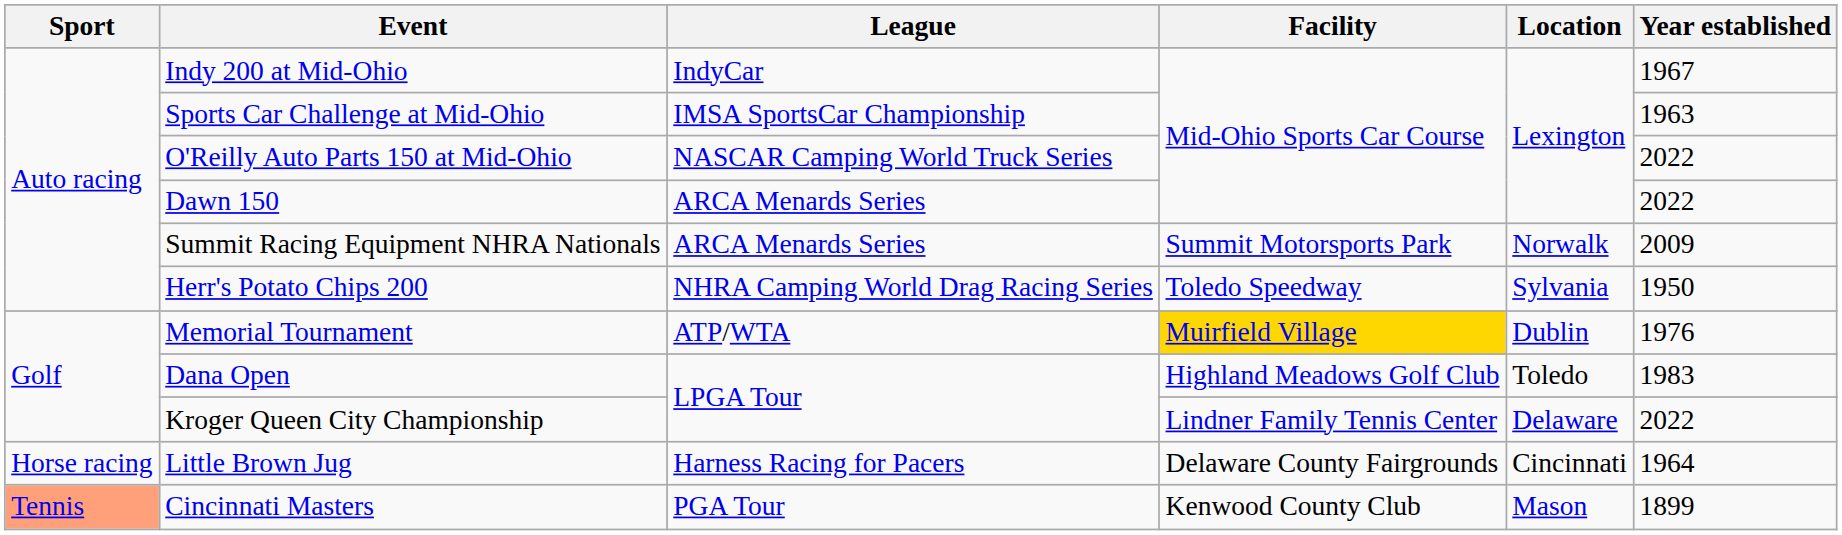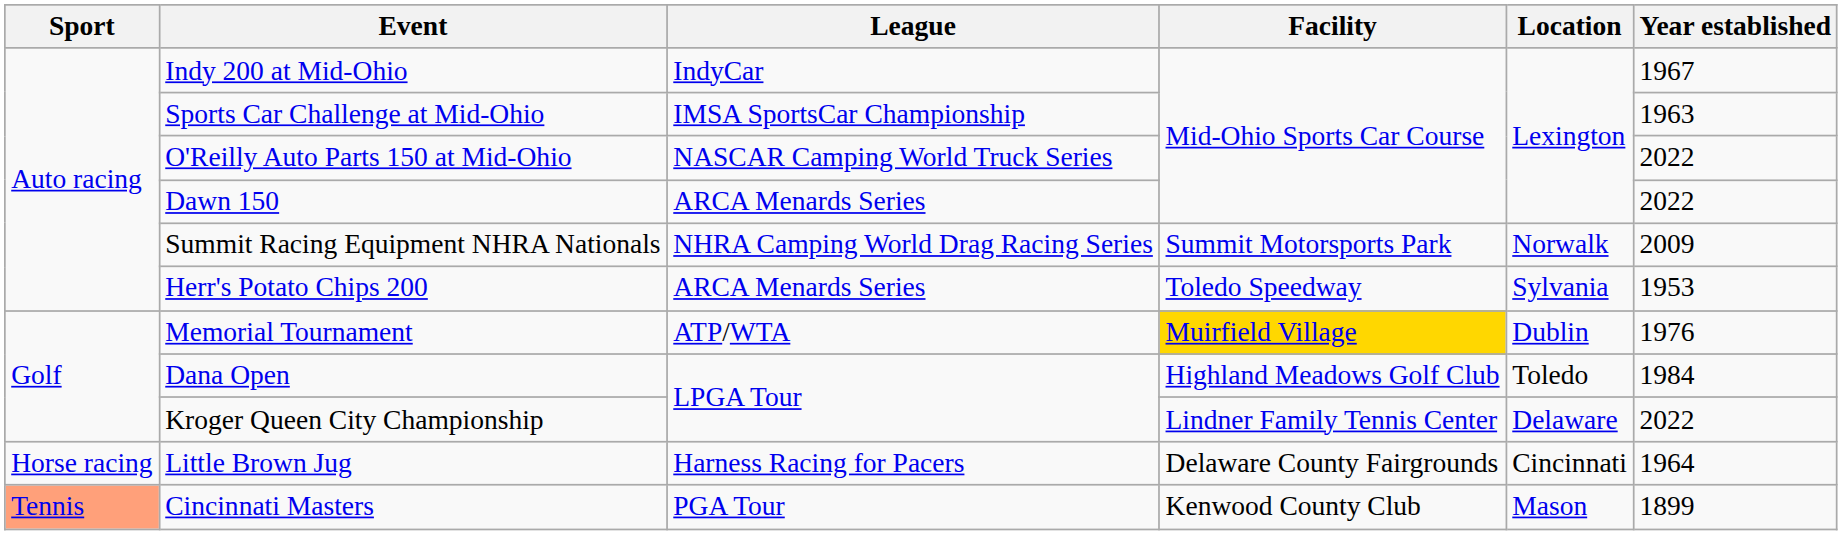 <table class="wikitable">
 <tr>
 <th>Sport</th>
 <th>Event</th>
 <th>League</th>
 <th>Facility</th>
 <th>Location</th>
 <th>Year established</th>
 </tr>
 <tr>
 <td rowspan="6"><a href='#'>Auto racing</a></td>
 <td><a href='#'>Indy 200 at Mid-Ohio</a></td>
 <td><a href='#'>IndyCar</a></td>
 <td rowspan="4"><a href='#'>Mid-Ohio Sports Car Course</a></td>
 <td rowspan="4"><a href='#'>Lexington</a></td>
 <td>1967</td>
 </tr>
 <tr>
 <td><a href='#'>Sports Car Challenge at Mid-Ohio</a></td>
 <td><a href='#'>IMSA SportsCar Championship</a></td>
 <td>1963</td>
 </tr>
 <tr>
 <td><a href='#'>O'Reilly Auto Parts 150 at Mid-Ohio</a></td>
 <td><a href='#'>NASCAR Camping World Truck Series</a></td>
 <td>2022</td>
 </tr>
 <tr>
 <td><a href='#'>Dawn 150</a></td>
 <td><a href='#'>ARCA Menards Series</a></td>
 <td>2022</td>
 </tr>
 <tr>
 <td>Summit Racing Equipment NHRA Nationals</td>
-<td><a href='#'>ARCA Menards Series</a></td>
+<td><a href='#'>NHRA Camping World Drag Racing Series</a></td>
 <td><a href='#'>Summit Motorsports Park</a></td>
 <td><a href='#'>Norwalk</a></td>
 <td>2009</td>
 </tr>
 <tr>
 <td><a href='#'>Herr's Potato Chips 200</a></td>
-<td><a href='#'>NHRA Camping World Drag Racing Series</a></td>
+<td><a href='#'>ARCA Menards Series</a></td>
 <td><a href='#'>Toledo Speedway</a></td>
 <td><a href='#'>Sylvania</a></td>
-<td>1950</td>
+<td>1953</td>
 </tr>
 <tr>
 <td rowspan="3"><a href='#'>Golf</a></td>
 <td><a href='#'>Memorial Tournament</a></td>
 <td><a href='#'>ATP</a>/<a href='#'>WTA</a></td>
 <td style="background: gold;"><a href='#'>Muirfield Village</a></td>
 <td><a href='#'>Dublin</a></td>
 <td>1976</td>
 </tr>
 <tr>
 <td><a href='#'>Dana Open</a></td>
 <td rowspan="2"><a href='#'>LPGA Tour</a></td>
 <td><a href='#'>Highland Meadows Golf Club</a></td>
 <td>Toledo</td>
-<td>1983</td>
+<td>1984</td>
 </tr>
 <tr>
 <td>Kroger Queen City Championship</td>
 <td><a href='#'>Lindner Family Tennis Center</a></td>
 <td><a href='#'>Delaware</a></td>
 <td>2022</td>
 </tr>
 <tr>
 <td><a href='#'>Horse racing</a></td>
 <td><a href='#'>Little Brown Jug</a></td>
 <td><a href='#'>Harness Racing for Pacers</a></td>
 <td>Delaware County Fairgrounds</td>
 <td>Cincinnati</td>
 <td>1964</td>
 </tr>
 <tr>
 <td style="background: lightsalmon;"><a href='#'>Tennis</a></td>
 <td><a href='#'>Cincinnati Masters</a></td>
 <td><a href='#'>PGA Tour</a></td>
 <td>Kenwood County Club</td>
 <td><a href='#'>Mason</a></td>
 <td>1899</td>
 </tr>
 </table>
